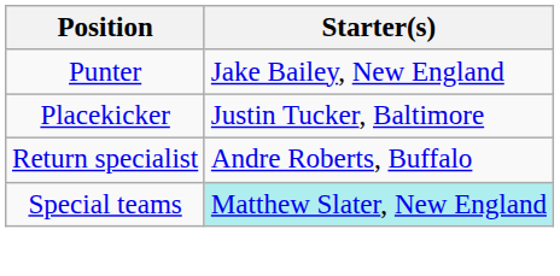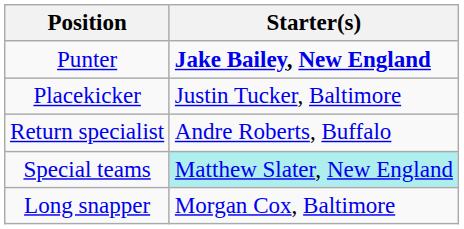 <table class="wikitable">
 <tr>
 <th>Position</th>
 <th>Starter(s)</th>
 </tr>
 <tr>
 <td align=center><a href='#'>Punter</a></td>
-<td> <a href='#'>Jake Bailey</a>, <a href='#'>New England</a></td>
+<td><strong> <a href='#'>Jake Bailey</a>, <a href='#'>New England</a></strong></td>
 </tr>
 <tr>
 <td align=center><a href='#'>Placekicker</a></td>
 <td> <a href='#'>Justin Tucker</a>, <a href='#'>Baltimore</a></td>
 </tr>
 <tr>
 <td align=center><a href='#'>Return specialist</a></td>
 <td> <a href='#'>Andre Roberts</a>, <a href='#'>Buffalo</a></td>
 </tr>
 <tr>
 <td align=center><a href='#'>Special teams</a></td>
 <td style="background: paleturquoise;"> <a href='#'>Matthew Slater</a>, <a href='#'>New England</a></td>
 </tr>
+<tr>
+<td align=center><a href='#'>Long snapper</a></td>
+<td> <a href='#'>Morgan Cox</a>, <a href='#'>Baltimore</a></td>
+</tr>
 </table>
